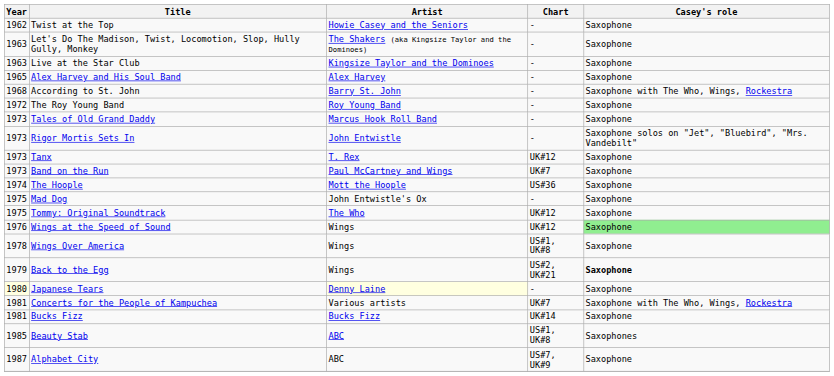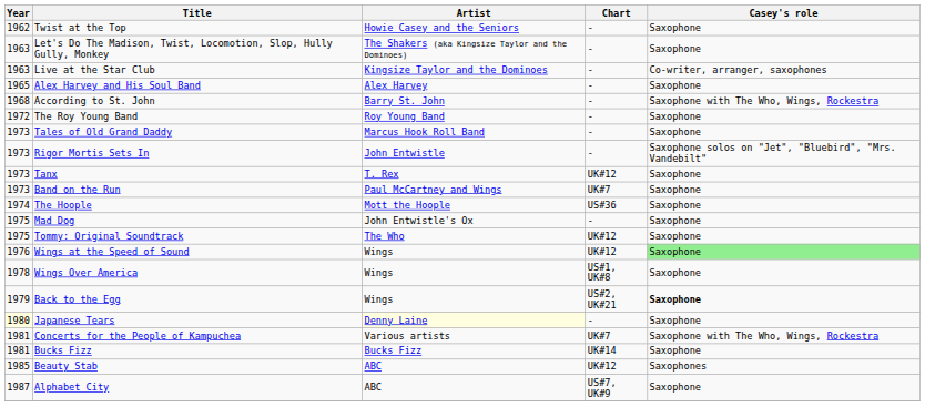 <table class="wikitable">
 <tr>
 <th>Year</th>
 <th>Title</th>
 <th>Artist</th>
 <th>Chart</th>
 <th>Casey's role</th>
 </tr>
 <tr>
 <td>1962</td>
 <td>Twist at the Top</td>
 <td><a href='#'>Howie Casey and the Seniors</a></td>
 <td>-</td>
 <td>Saxophone</td>
 </tr>
 <tr>
 <td>1963</td>
 <td>Let's Do The Madison, Twist, Locomotion, Slop, Hully Gully, Monkey</td>
 <td><a href='#'>The Shakers</a> <small>(aka Kingsize Taylor and the Dominoes)</small></td>
 <td>-</td>
 <td>Saxophone</td>
 </tr>
 <tr p>
 <td>1963</td>
 <td>Live at the Star Club</td>
 <td><a href='#'>Kingsize Taylor and the Dominoes</a></td>
 <td>-</td>
-<td>Saxophone</td>
+<td>Co-writer, arranger, saxophones</td>
 </tr>
 <tr>
 <td>1965</td>
 <td><a href='#'>Alex Harvey and His Soul Band</a></td>
 <td><a href='#'>Alex Harvey</a></td>
 <td>-</td>
 <td>Saxophone</td>
 </tr>
 <tr>
 <td>1968</td>
 <td>According to St. John</td>
 <td><a href='#'>Barry St. John</a></td>
 <td>-</td>
 <td>Saxophone with The Who, Wings, <a href='#'>Rockestra</a></td>
 </tr>
 <tr>
 <td>1972</td>
 <td>The Roy Young Band</td>
 <td><a href='#'>Roy Young Band</a></td>
 <td>-</td>
 <td>Saxophone</td>
 </tr>
 <tr>
 <td>1973</td>
 <td><a href='#'>Tales of Old Grand Daddy</a></td>
 <td><a href='#'>Marcus Hook Roll Band</a></td>
 <td>-</td>
 <td>Saxophone</td>
 </tr>
 <tr>
 <td>1973</td>
 <td><a href='#'>Rigor Mortis Sets In</a></td>
 <td><a href='#'>John Entwistle</a></td>
 <td>-</td>
 <td>Saxophone solos on "Jet", "Bluebird", "Mrs. Vandebilt"</td>
 </tr>
 <tr>
 <td>1973</td>
 <td><a href='#'>Tanx</a></td>
 <td><a href='#'>T. Rex</a></td>
 <td>UK#12</td>
 <td>Saxophone</td>
 </tr>
 <tr>
 <td>1973</td>
 <td><a href='#'>Band on the Run</a></td>
 <td><a href='#'>Paul McCartney and Wings</a></td>
 <td>UK#7</td>
 <td>Saxophone</td>
 </tr>
 <tr>
 <td>1974</td>
 <td><a href='#'>The Hoople</a></td>
 <td><a href='#'>Mott the Hoople</a></td>
 <td>US#36</td>
 <td>Saxophone</td>
 </tr>
 <tr>
 <td>1975</td>
 <td><a href='#'>Mad Dog</a></td>
 <td>John Entwistle's Ox</td>
 <td>-</td>
 <td>Saxophone</td>
 </tr>
 <tr>
 <td>1975</td>
 <td><a href='#'>Tommy: Original Soundtrack</a></td>
 <td><a href='#'>The Who</a></td>
 <td>UK#12</td>
 <td>Saxophone</td>
 </tr>
 <tr>
 <td>1976</td>
 <td><a href='#'>Wings at the Speed of Sound</a></td>
 <td>Wings</td>
 <td>UK#12</td>
 <td style="background: lightgreen;">Saxophone</td>
 </tr>
 <tr>
 <td>1978</td>
 <td><a href='#'>Wings Over America</a></td>
 <td>Wings</td>
 <td>US#1, UK#8</td>
 <td>Saxophone</td>
 </tr>
 <tr>
 <td>1979</td>
 <td><a href='#'>Back to the Egg</a></td>
 <td>Wings</td>
 <td>US#2, UK#21</td>
 <td><strong>Saxophone</strong></td>
 </tr>
 <tr>
 <td style="background: lightyellow;">1980</td>
 <td><a href='#'>Japanese Tears</a></td>
 <td style="background: lightyellow;"><a href='#'>Denny Laine</a></td>
 <td>-</td>
 <td>Saxophone</td>
 </tr>
 <tr>
 <td>1981</td>
 <td><a href='#'>Concerts for the People of Kampuchea</a></td>
 <td>Various artists</td>
 <td>UK#7</td>
 <td>Saxophone with The Who, Wings, <a href='#'>Rockestra</a></td>
 </tr>
 <tr>
 <td>1981</td>
 <td><a href='#'>Bucks Fizz</a></td>
 <td><a href='#'>Bucks Fizz</a></td>
 <td>UK#14</td>
 <td>Saxophone</td>
 </tr>
 <tr>
 <td>1985</td>
 <td><a href='#'>Beauty Stab</a></td>
 <td><a href='#'>ABC</a></td>
-<td>US#1, UK#8</td>
+<td>UK#12</td>
 <td>Saxophones</td>
 </tr>
 <tr>
 <td>1987</td>
 <td><a href='#'>Alphabet City</a></td>
 <td>ABC</td>
 <td>US#7, UK#9</td>
 <td>Saxophone</td>
 </tr>
 <tr>
 </tr>
 </table>
